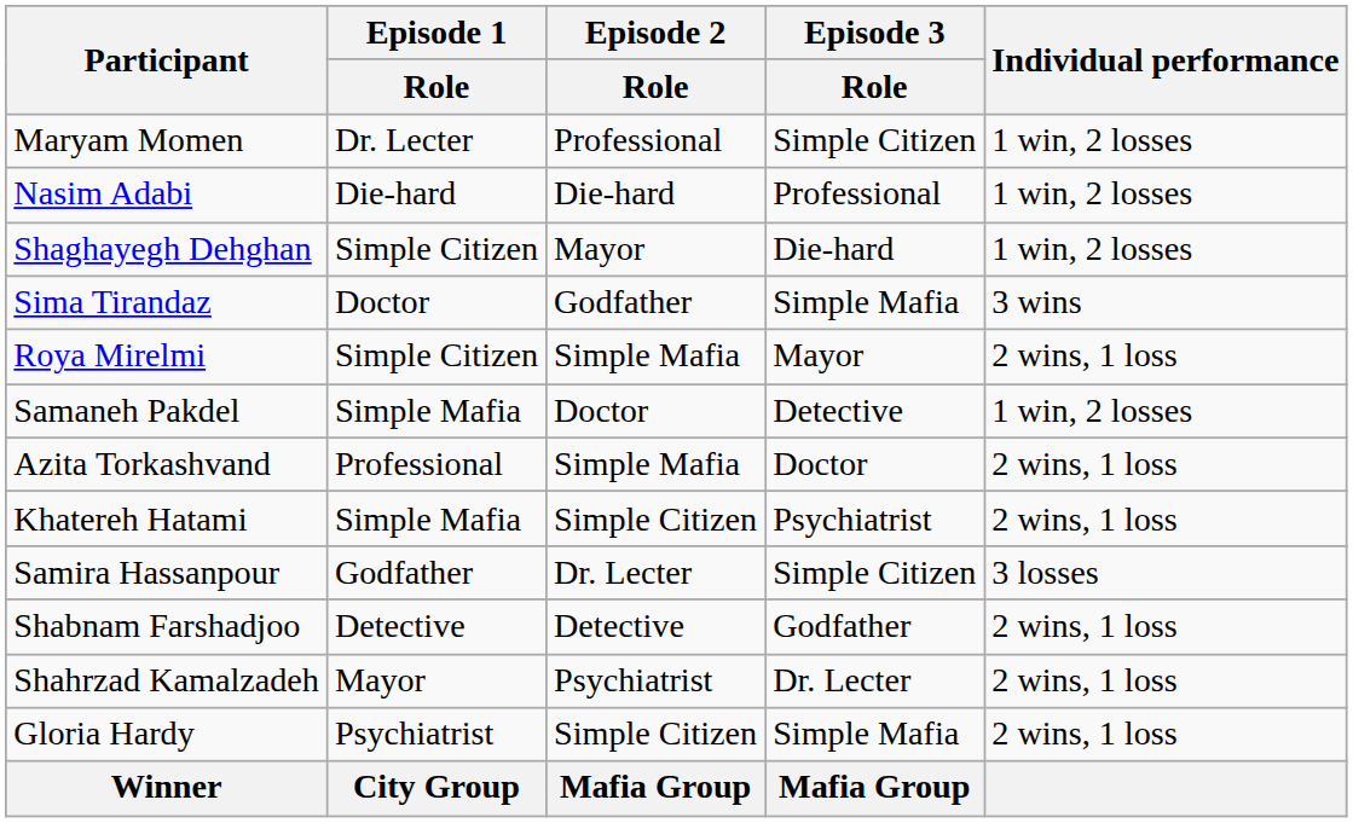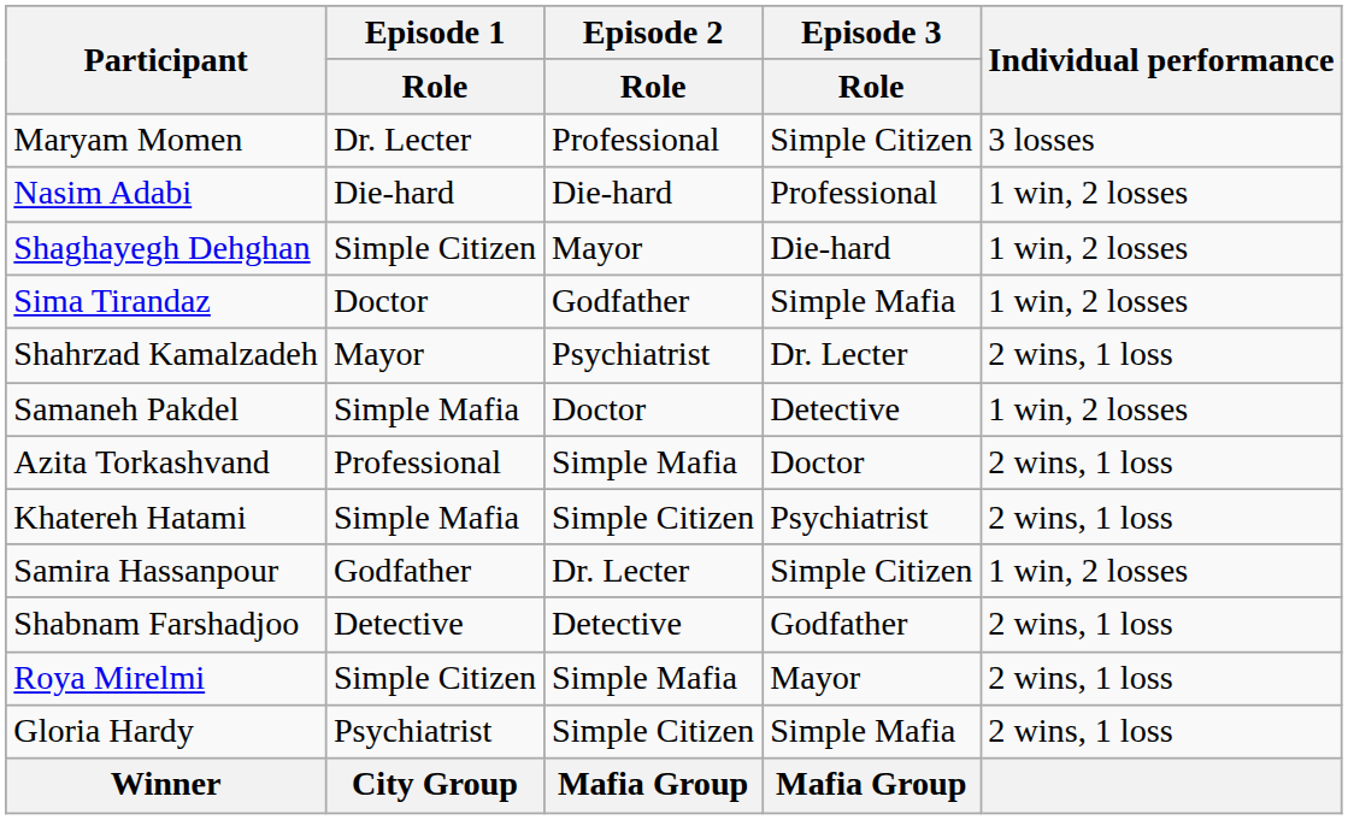 <table class="wikitable">
 <tr>
 <th rowspan="2">Participant</th>
 <th>Episode 1</th>
 <th>Episode 2</th>
 <th>Episode 3</th>
 <th rowspan="2">Individual performance</th>
 </tr>
 <tr>
 <th>Role</th>
 <th>Role</th>
 <th>Role</th>
 </tr>
 <tr>
 <td>Maryam Momen</td>
 <td>Dr. Lecter</td>
 <td>Professional</td>
 <td>Simple Citizen</td>
-<td>1 win, 2 losses</td>
+<td>3 losses</td>
 </tr>
 <tr>
 <td><a href='#'>Nasim Adabi</a></td>
 <td>Die-hard</td>
 <td>Die-hard</td>
 <td>Professional</td>
 <td>1 win, 2 losses</td>
 </tr>
 <tr>
 <td><a href='#'>Shaghayegh Dehghan</a></td>
 <td>Simple Citizen</td>
 <td>Mayor</td>
 <td>Die-hard</td>
 <td>1 win, 2 losses</td>
 </tr>
 <tr>
 <td><a href='#'>Sima Tirandaz</a></td>
 <td>Doctor</td>
 <td>Godfather</td>
 <td>Simple Mafia</td>
-<td>3 wins</td>
+<td>1 win, 2 losses</td>
 </tr>
 <tr>
-<td><a href='#'>Roya Mirelmi</a></td>
-<td>Simple Citizen</td>
-<td>Simple Mafia</td>
+<td>Shahrzad Kamalzadeh</td>
 <td>Mayor</td>
+<td>Psychiatrist</td>
+<td>Dr. Lecter</td>
 <td>2 wins, 1 loss</td>
 </tr>
 <tr>
 <td>Samaneh Pakdel</td>
 <td>Simple Mafia</td>
 <td>Doctor</td>
 <td>Detective</td>
 <td>1 win, 2 losses</td>
 </tr>
 <tr>
 <td>Azita Torkashvand</td>
 <td>Professional</td>
 <td>Simple Mafia</td>
 <td>Doctor</td>
 <td>2 wins, 1 loss</td>
 </tr>
 <tr>
 <td>Khatereh Hatami</td>
 <td>Simple Mafia</td>
 <td>Simple Citizen</td>
 <td>Psychiatrist</td>
 <td>2 wins, 1 loss</td>
 </tr>
 <tr>
 <td>Samira Hassanpour</td>
 <td>Godfather</td>
 <td>Dr. Lecter</td>
 <td>Simple Citizen</td>
-<td>3 losses</td>
+<td>1 win, 2 losses</td>
 </tr>
 <tr>
 <td>Shabnam Farshadjoo</td>
 <td>Detective</td>
 <td>Detective</td>
 <td>Godfather</td>
 <td>2 wins, 1 loss</td>
 </tr>
 <tr>
-<td>Shahrzad Kamalzadeh</td>
+<td><a href='#'>Roya Mirelmi</a></td>
+<td>Simple Citizen</td>
+<td>Simple Mafia</td>
 <td>Mayor</td>
-<td>Psychiatrist</td>
-<td>Dr. Lecter</td>
 <td>2 wins, 1 loss</td>
 </tr>
 <tr>
 <td>Gloria Hardy</td>
 <td>Psychiatrist</td>
 <td>Simple Citizen</td>
 <td>Simple Mafia</td>
 <td>2 wins, 1 loss</td>
 </tr>
 <tr>
 <th>Winner</th>
 <th>City Group</th>
 <th>Mafia Group</th>
 <th>Mafia Group</th>
 <th></th>
 </tr>
 </table>
